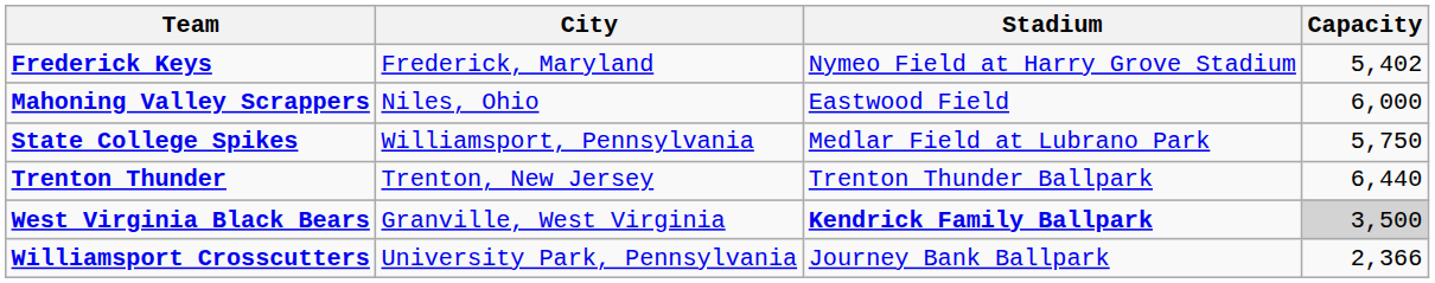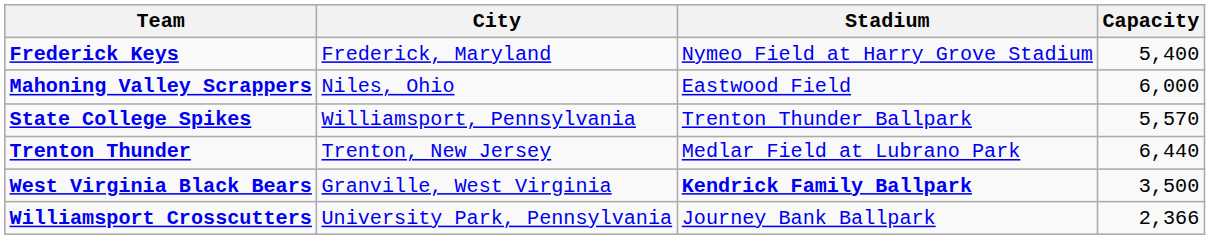 <table class="wikitable sortable">
 <tr>
 <th>Team</th>
 <th>City</th>
 <th>Stadium</th>
 <th>Capacity</th>
 </tr>
 <tr>
 <td><strong><a href='#'>Frederick Keys</a></strong></td>
 <td><a href='#'>Frederick, Maryland</a></td>
 <td><a href='#'>Nymeo Field at Harry Grove Stadium</a></td>
-<td align="right">5,402</td>
+<td align="right">5,400</td>
 </tr>
 <tr>
 <td><strong><a href='#'>Mahoning Valley Scrappers</a></strong></td>
 <td><a href='#'>Niles, Ohio</a></td>
 <td><a href='#'>Eastwood Field</a></td>
 <td align="right">6,000</td>
 </tr>
 <tr>
 <td><strong><a href='#'>State College Spikes</a></strong></td>
 <td><a href='#'>Williamsport, Pennsylvania</a></td>
-<td><a href='#'>Medlar Field at Lubrano Park</a></td>
-<td align="right">5,750</td>
+<td><a href='#'>Trenton Thunder Ballpark</a></td>
+<td align="right">5,570</td>
 </tr>
 <tr>
 <td><strong><a href='#'>Trenton Thunder</a></strong></td>
 <td><a href='#'>Trenton, New Jersey</a></td>
-<td><a href='#'>Trenton Thunder Ballpark</a></td>
+<td><a href='#'>Medlar Field at Lubrano Park</a></td>
 <td align="right">6,440</td>
 </tr>
 <tr>
 <td><strong><a href='#'>West Virginia Black Bears</a></strong></td>
 <td><a href='#'>Granville, West Virginia</a></td>
 <td><strong><a href='#'>Kendrick Family Ballpark</a></strong></td>
-<td align="right" style="background: lightgrey;">3,500</td>
+<td align="right">3,500</td>
 </tr>
 <tr>
 <td><strong><a href='#'>Williamsport Crosscutters</a></strong></td>
 <td><a href='#'>University Park, Pennsylvania</a></td>
 <td><a href='#'>Journey Bank Ballpark</a></td>
 <td align="right">2,366</td>
 </tr>
 </table>
